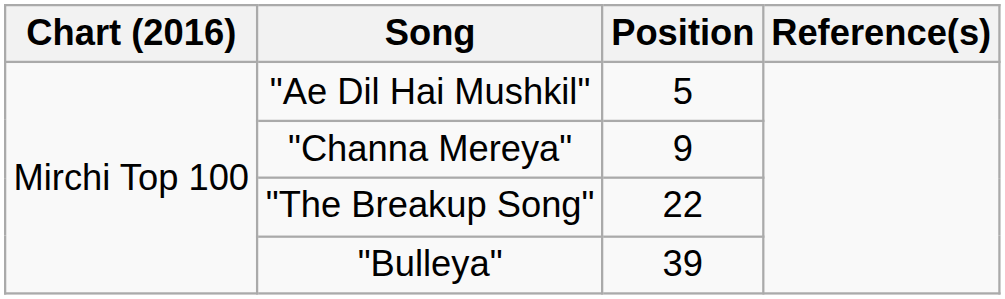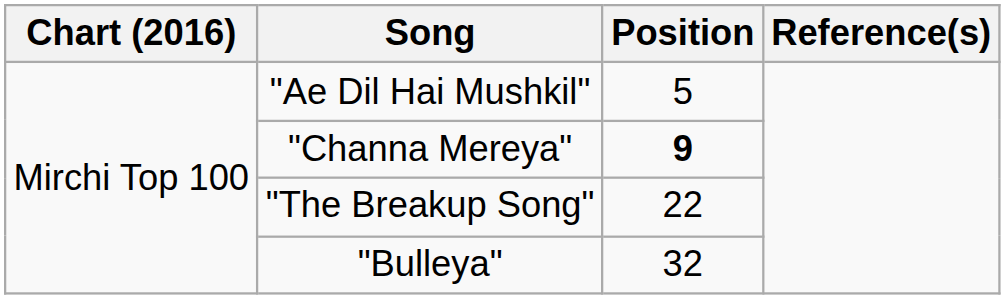 <table class="wikitable" style="text-align:center">
 <tr>
 <th scope="col">Chart (2016)</th>
 <th scope="col">Song</th>
 <th scope="col">Position</th>
 <th>Reference(s)</th>
 </tr>
 <tr>
 <td rowspan="4">Mirchi Top 100</td>
 <td>"Ae Dil Hai Mushkil"</td>
 <td>5</td>
 <td rowspan="4"></td>
 </tr>
 <tr>
 <td>"Channa Mereya"</td>
-<td>9</td>
+<td><strong>9</strong></td>
 </tr>
 <tr>
 <td>"The Breakup Song"</td>
 <td>22</td>
 </tr>
 <tr>
 <td>"Bulleya"</td>
-<td>39</td>
+<td>32</td>
 </tr>
 </table>
